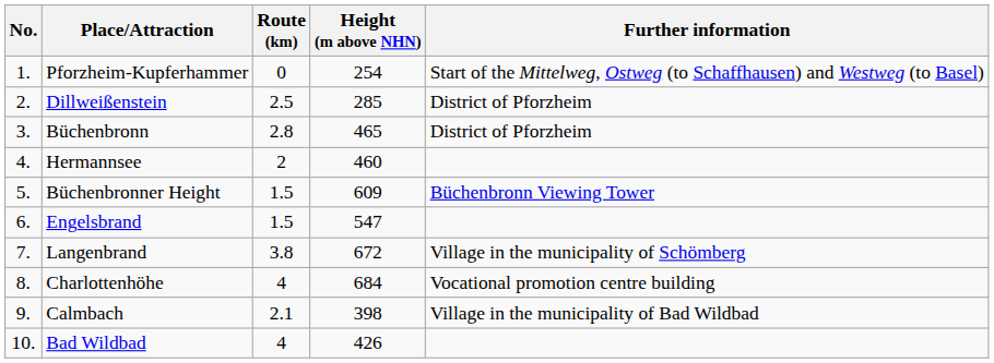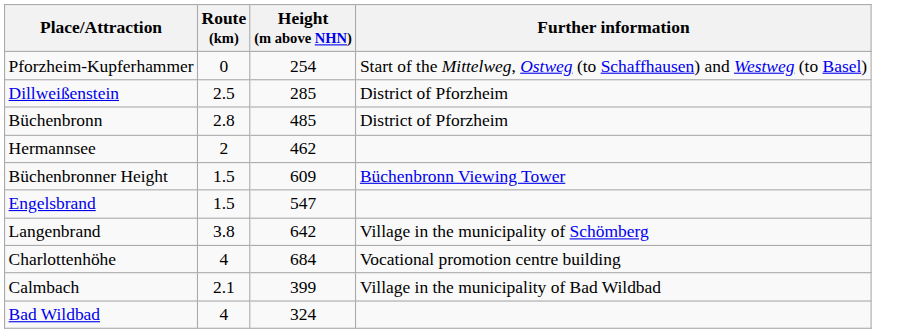 <table class="wikitable toptextcells">
 <tr class="hintergrundfarbe5">
-<th>No.</th>
 <th>Place/Attraction</th>
 <th>Route <br><small>(km)</small></th>
 <th>Height <br><small>(m above <a href='#'>NHN</a>)</small></th>
 <th class="unsortable">Further information</th>
 </tr>
 <tr>
-<td style="text-align:center">1.</td>
 <td>Pforzheim-Kupferhammer</td>
 <td style="text-align:center">0</td>
 <td style="text-align:center">254</td>
 <td>Start of the <em>Mittelweg</em>, <em><a href='#'>Ostweg</a></em> (to <a href='#'>Schaffhausen</a>) and <em><a href='#'>Westweg</a></em> (to <a href='#'>Basel</a>)</td>
 </tr>
 <tr>
-<td style="text-align:center">2.</td>
 <td><a href='#'>Dillweißenstein</a></td>
 <td style="text-align:center">2.5</td>
 <td style="text-align:center">285</td>
 <td>District of Pforzheim</td>
 </tr>
 <tr>
-<td style="text-align:center">3.</td>
 <td>Büchenbronn</td>
 <td style="text-align:center">2.8</td>
-<td style="text-align:center">465</td>
+<td style="text-align:center">485</td>
 <td>District of Pforzheim</td>
 </tr>
 <tr>
-<td style="text-align:center">4.</td>
 <td>Hermannsee</td>
 <td style="text-align:center">2</td>
-<td style="text-align:center">460</td>
+<td style="text-align:center">462</td>
 <td></td>
 </tr>
 <tr>
-<td style="text-align:center">5.</td>
 <td>Büchenbronner Height</td>
 <td style="text-align:center">1.5</td>
 <td style="text-align:center">609</td>
 <td><a href='#'>Büchenbronn Viewing Tower</a></td>
 </tr>
 <tr>
-<td style="text-align:center">6.</td>
 <td><a href='#'>Engelsbrand</a></td>
 <td style="text-align:center">1.5</td>
 <td style="text-align:center">547</td>
 <td></td>
 </tr>
 <tr>
-<td style="text-align:center">7.</td>
 <td>Langenbrand</td>
 <td style="text-align:center">3.8</td>
-<td style="text-align:center">672</td>
+<td style="text-align:center">642</td>
 <td>Village in the municipality of <a href='#'>Schömberg</a></td>
 </tr>
 <tr>
-<td style="text-align:center">8.</td>
 <td>Charlottenhöhe</td>
 <td style="text-align:center">4</td>
 <td style="text-align:center">684</td>
 <td>Vocational promotion centre building</td>
 </tr>
 <tr>
-<td style="text-align:center">9.</td>
 <td>Calmbach</td>
 <td style="text-align:center">2.1</td>
-<td style="text-align:center">398</td>
+<td style="text-align:center">399</td>
 <td>Village in the municipality of Bad Wildbad</td>
 </tr>
 <tr>
-<td style="text-align:center">10.</td>
 <td><a href='#'>Bad Wildbad</a></td>
 <td style="text-align:center">4</td>
-<td style="text-align:center">426</td>
+<td style="text-align:center">324</td>
 <td></td>
 </tr>
 </table>
